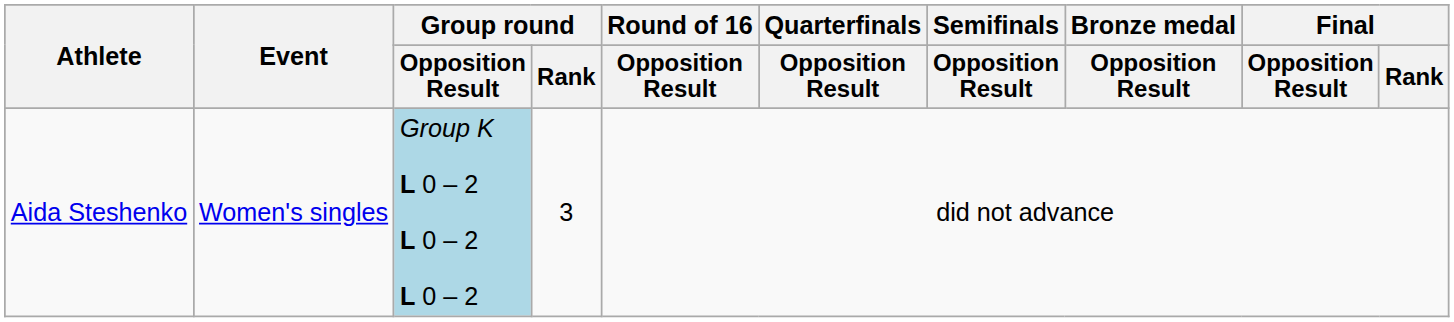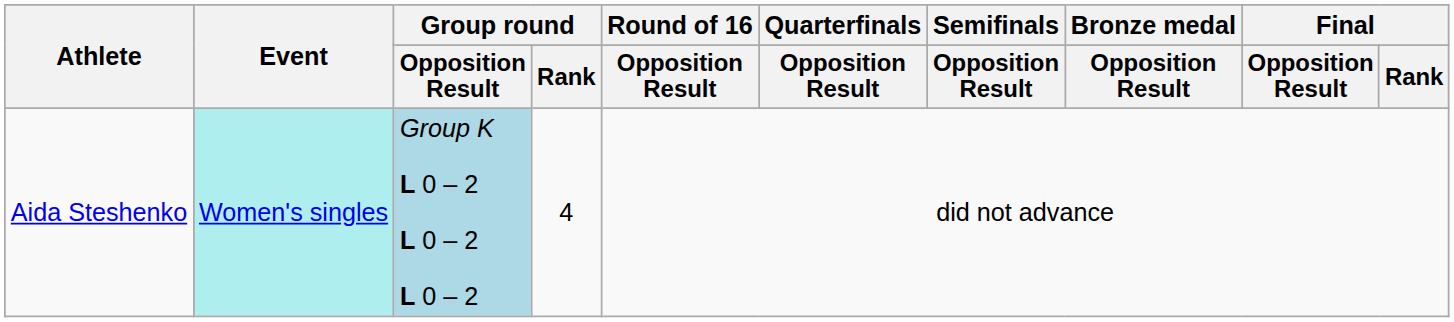 <table class="wikitable" style="font-size:90%;">
 <tr>
 <th rowspan="2">Athlete</th>
 <th rowspan="2">Event</th>
 <th colspan="2">Group round</th>
 <th>Round of 16</th>
 <th>Quarterfinals</th>
 <th>Semifinals</th>
 <th>Bronze medal</th>
 <th colspan=2>Final</th>
 </tr>
 <tr style="font-size:95%">
 <th>Opposition<br>Result</th>
 <th>Rank</th>
 <th>Opposition<br>Result</th>
 <th>Opposition<br>Result</th>
 <th>Opposition<br>Result</th>
 <th>Opposition<br>Result</th>
 <th>Opposition<br>Result</th>
 <th>Rank</th>
 </tr>
 <tr align=center>
 <td align=left><a href='#'>Aida Steshenko</a></td>
-<td align=left><a href='#'>Women's singles</a></td>
+<td align=left style="background: paleturquoise;"><a href='#'>Women's singles</a></td>
 <td align=left style="background: lightblue;"><em>Group K</em><br><br><strong>L</strong> 0 – 2<br><br><strong>L</strong> 0 – 2<br><br><strong>L</strong> 0 – 2</td>
-<td>3</td>
+<td>4</td>
 <td colspan=6>did not advance</td>
 </tr>
 </table>
